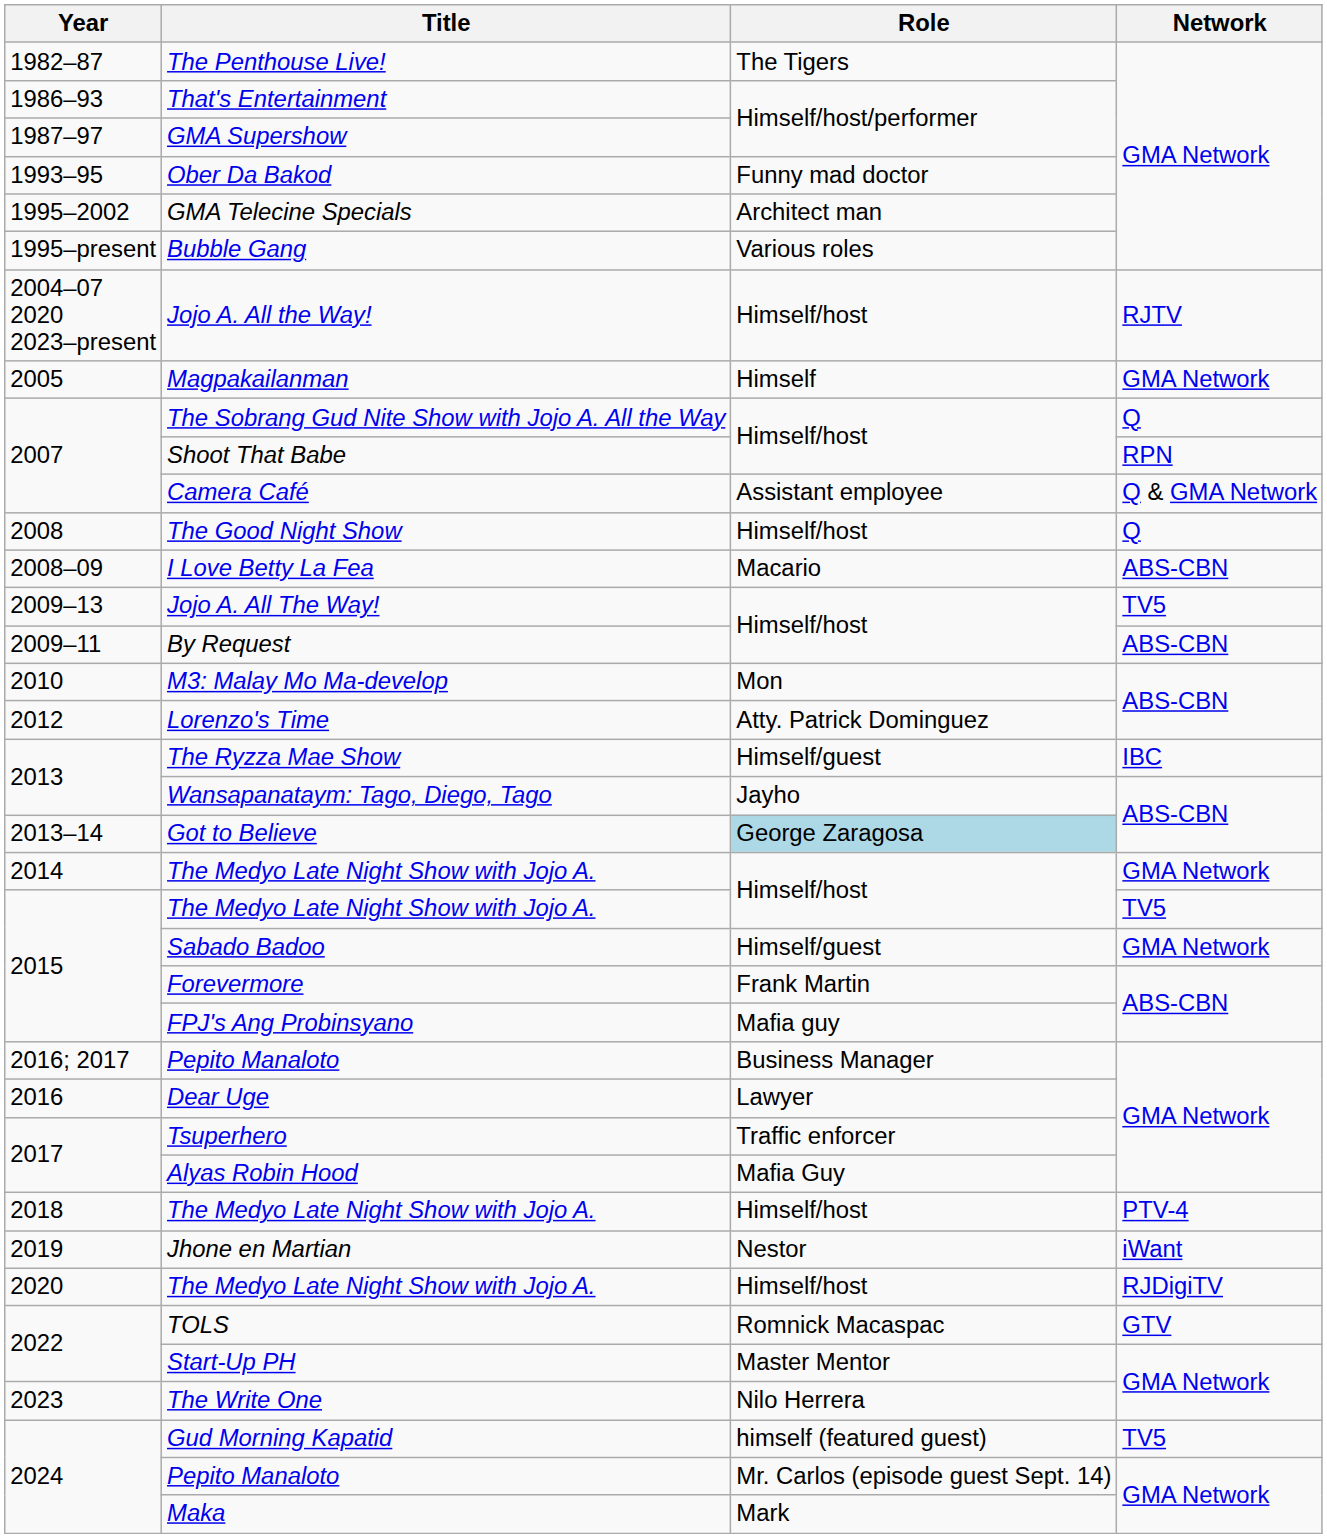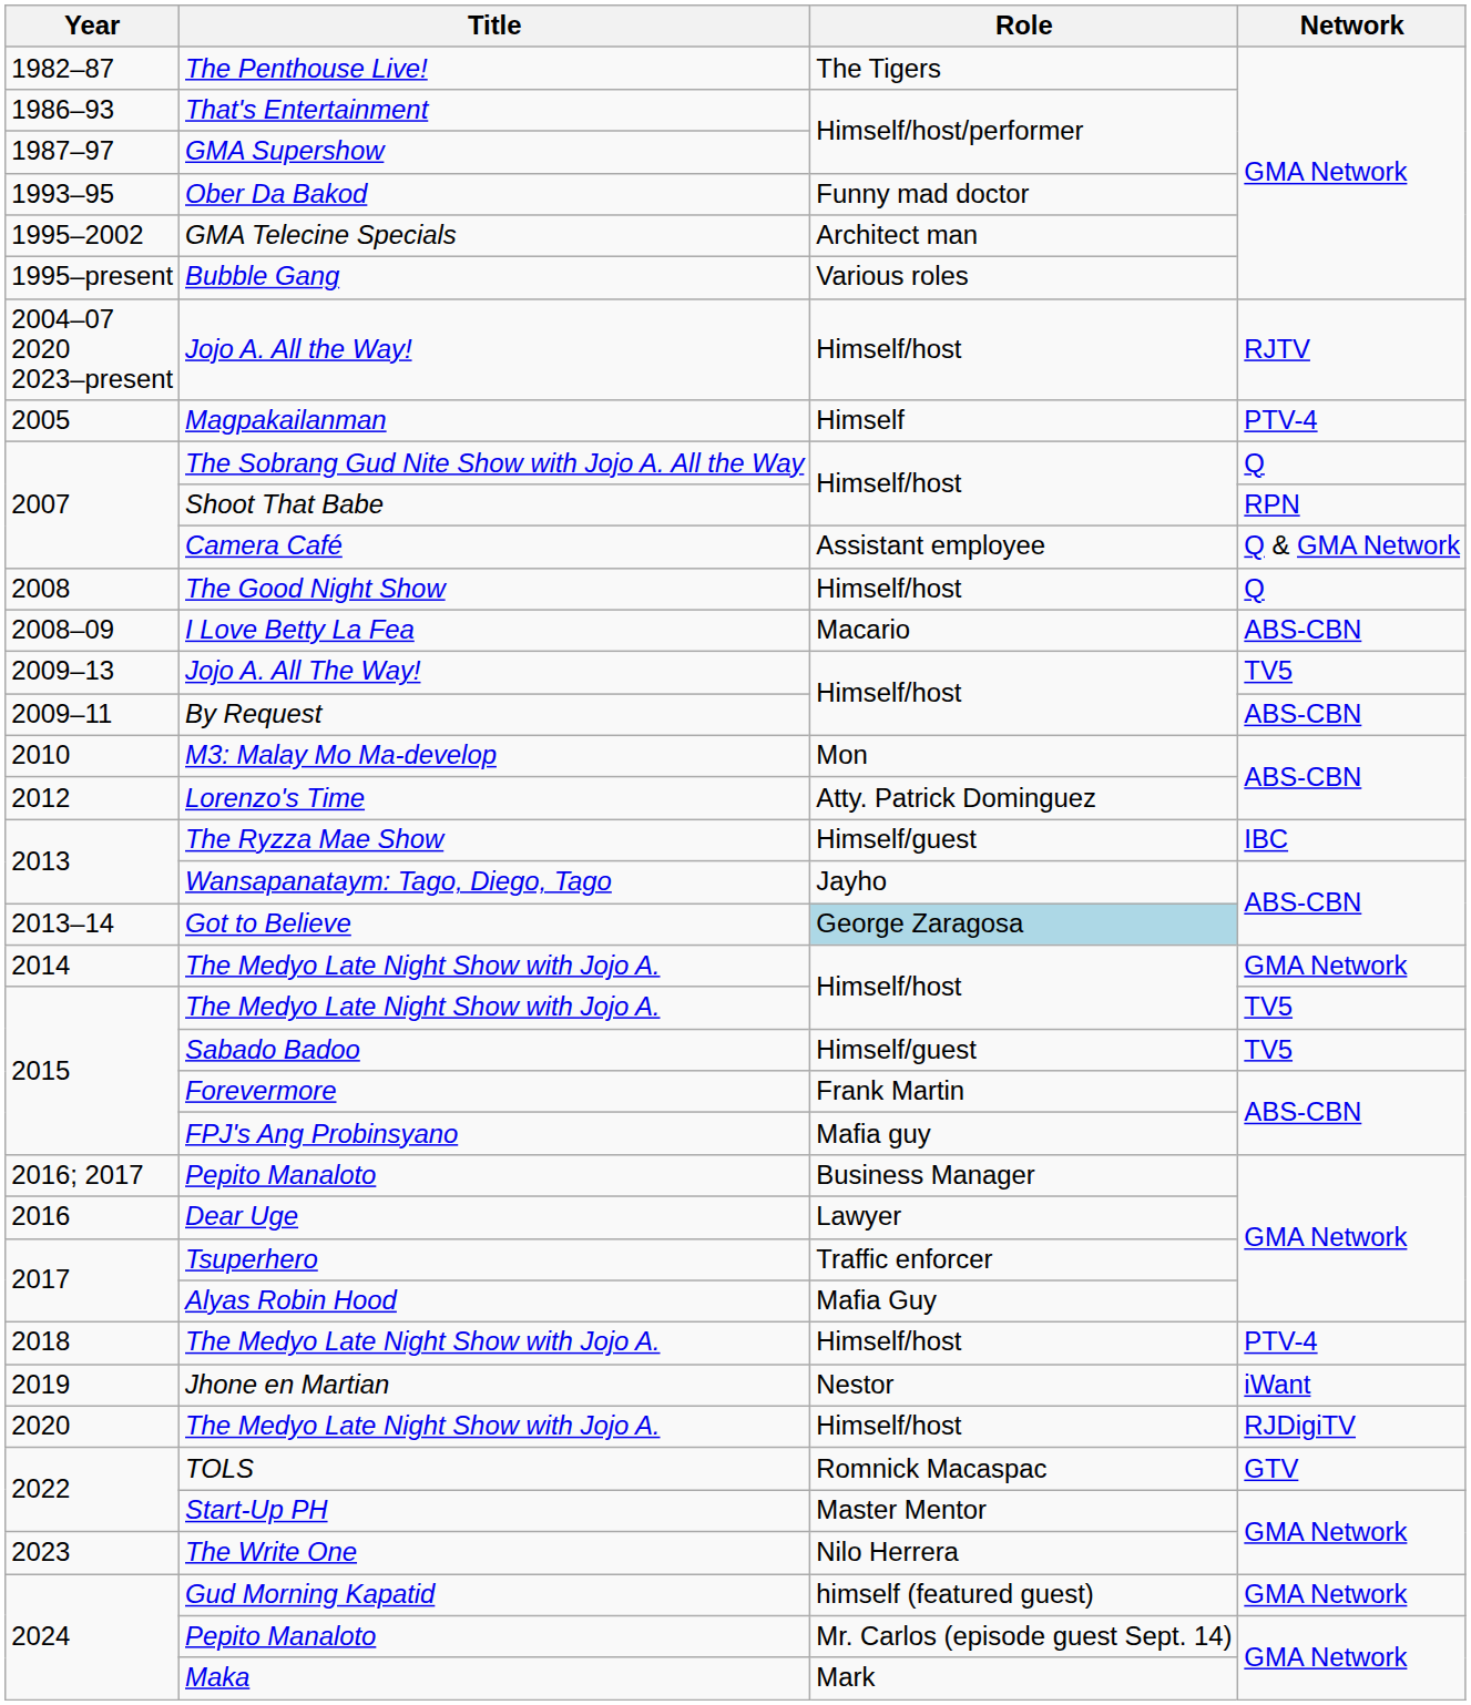 <table class="wikitable sortable">
 <tr>
 <th>Year</th>
 <th>Title</th>
 <th>Role</th>
 <th>Network</th>
 </tr>
 <tr>
 <td>1982–87</td>
 <td><em><a href='#'>The Penthouse Live!</a></em></td>
 <td>The Tigers</td>
 <td rowspan="6"><a href='#'>GMA Network</a></td>
 </tr>
 <tr>
 <td>1986–93</td>
 <td><em><a href='#'>That's Entertainment</a></em></td>
 <td rowspan="2">Himself/host/performer</td>
 </tr>
 <tr>
 <td>1987–97</td>
 <td><em><a href='#'>GMA Supershow</a></em></td>
 </tr>
 <tr>
 <td>1993–95</td>
 <td><em><a href='#'>Ober Da Bakod</a></em></td>
 <td>Funny mad doctor</td>
 </tr>
 <tr>
 <td>1995–2002</td>
 <td><em>GMA Telecine Specials</em></td>
 <td>Architect man</td>
 </tr>
 <tr>
 <td>1995–present</td>
 <td><em><a href='#'>Bubble Gang</a></em></td>
 <td>Various roles</td>
 </tr>
 <tr>
 <td>2004–07<br>2020<br>2023–present</td>
 <td><em><a href='#'>Jojo A. All the Way!</a></em></td>
 <td>Himself/host</td>
 <td><a href='#'>RJTV</a></td>
 </tr>
 <tr>
 <td>2005</td>
 <td><em><a href='#'>Magpakailanman</a></em></td>
 <td>Himself</td>
-<td><a href='#'>GMA Network</a></td>
+<td><a href='#'>PTV-4</a></td>
 </tr>
 <tr>
 <td rowspan="3">2007</td>
 <td><em><a href='#'>The Sobrang Gud Nite Show with Jojo A. All the Way</a></em></td>
 <td rowspan="2">Himself/host</td>
 <td><a href='#'>Q</a></td>
 </tr>
 <tr>
 <td><em>Shoot That Babe</em></td>
 <td><a href='#'>RPN</a></td>
 </tr>
 <tr>
 <td><em><a href='#'>Camera Café</a></em></td>
 <td>Assistant employee</td>
 <td><a href='#'>Q</a> & <a href='#'>GMA Network</a></td>
 </tr>
 <tr>
 <td>2008</td>
 <td><em><a href='#'>The Good Night Show</a></em></td>
 <td>Himself/host</td>
 <td><a href='#'>Q</a></td>
 </tr>
 <tr>
 <td>2008–09</td>
 <td><em><a href='#'>I Love Betty La Fea</a></em></td>
 <td>Macario</td>
 <td><a href='#'>ABS-CBN</a></td>
 </tr>
 <tr>
 <td>2009–13</td>
 <td><em><a href='#'>Jojo A. All The Way!</a></em></td>
 <td rowspan="2">Himself/host</td>
 <td><a href='#'>TV5</a></td>
 </tr>
 <tr>
 <td>2009–11</td>
 <td><em>By Request</em></td>
 <td><a href='#'>ABS-CBN</a></td>
 </tr>
 <tr>
 <td>2010</td>
 <td><em><a href='#'>M3: Malay Mo Ma-develop</a></em></td>
 <td>Mon</td>
 <td rowspan="2"><a href='#'>ABS-CBN</a></td>
 </tr>
 <tr>
 <td>2012</td>
 <td><em><a href='#'>Lorenzo's Time</a></em></td>
 <td>Atty. Patrick Dominguez</td>
 </tr>
 <tr>
 <td rowspan="2">2013</td>
 <td><em><a href='#'>The Ryzza Mae Show</a></em></td>
 <td>Himself/guest</td>
 <td><a href='#'>IBC</a></td>
 </tr>
 <tr>
 <td><em><a href='#'>Wansapanataym: Tago, Diego, Tago</a></em></td>
 <td>Jayho</td>
 <td rowspan="2"><a href='#'>ABS-CBN</a></td>
 </tr>
 <tr>
 <td>2013–14</td>
 <td><em><a href='#'>Got to Believe</a></em></td>
 <td style="background: lightblue;">George Zaragosa</td>
 </tr>
 <tr>
 <td>2014</td>
 <td><em><a href='#'>The Medyo Late Night Show with Jojo A.</a></em></td>
 <td rowspan="2">Himself/host</td>
 <td><a href='#'>GMA Network</a></td>
 </tr>
 <tr>
 <td rowspan="4">2015</td>
 <td><em><a href='#'>The Medyo Late Night Show with Jojo A.</a></em></td>
 <td><a href='#'>TV5</a></td>
 </tr>
 <tr>
 <td><em><a href='#'>Sabado Badoo</a></em></td>
 <td>Himself/guest</td>
-<td><a href='#'>GMA Network</a></td>
+<td><a href='#'>TV5</a></td>
 </tr>
 <tr>
 <td><em><a href='#'>Forevermore</a></em></td>
 <td>Frank Martin</td>
 <td rowspan="2"><a href='#'>ABS-CBN</a></td>
 </tr>
 <tr>
 <td><em><a href='#'>FPJ's Ang Probinsyano</a></em></td>
 <td>Mafia guy</td>
 </tr>
 <tr>
 <td>2016; 2017</td>
 <td><em><a href='#'>Pepito Manaloto</a></em></td>
 <td>Business Manager</td>
 <td rowspan="4"><a href='#'>GMA Network</a></td>
 </tr>
 <tr>
 <td>2016</td>
 <td><em><a href='#'>Dear Uge</a></em></td>
 <td>Lawyer</td>
 </tr>
 <tr>
 <td rowspan="2">2017</td>
 <td><em><a href='#'>Tsuperhero</a></em></td>
 <td>Traffic enforcer</td>
 </tr>
 <tr>
 <td><em><a href='#'>Alyas Robin Hood</a></em></td>
 <td>Mafia Guy</td>
 </tr>
 <tr>
 <td>2018</td>
 <td><em><a href='#'>The Medyo Late Night Show with Jojo A.</a></em></td>
 <td>Himself/host</td>
 <td><a href='#'>PTV-4</a></td>
 </tr>
 <tr>
 <td>2019</td>
 <td><em>Jhone en Martian</em></td>
 <td>Nestor</td>
 <td><a href='#'>iWant</a></td>
 </tr>
 <tr>
 <td>2020</td>
 <td><em><a href='#'>The Medyo Late Night Show with Jojo A.</a></em></td>
 <td>Himself/host</td>
 <td><a href='#'>RJDigiTV</a></td>
 </tr>
 <tr>
 <td rowspan="2">2022</td>
 <td><em>TOLS</em></td>
 <td>Romnick Macaspac</td>
 <td><a href='#'>GTV</a></td>
 </tr>
 <tr>
 <td><em><a href='#'>Start-Up PH</a></em></td>
 <td>Master Mentor</td>
 <td rowspan="2"><a href='#'>GMA Network</a></td>
 </tr>
 <tr>
 <td>2023</td>
 <td><em><a href='#'>The Write One</a></em></td>
 <td>Nilo Herrera</td>
 </tr>
 <tr>
 <td rowspan="3">2024</td>
 <td><em><a href='#'>Gud Morning Kapatid</a></em></td>
 <td>himself (featured guest)</td>
-<td><a href='#'>TV5</a></td>
+<td><a href='#'>GMA Network</a></td>
 </tr>
 <tr>
 <td><em><a href='#'>Pepito Manaloto</a></em></td>
 <td>Mr. Carlos (episode guest Sept. 14)</td>
 <td rowspan="2"><a href='#'>GMA Network</a></td>
 </tr>
 <tr>
 <td><a href='#'><em>Maka</em></a></td>
 <td>Mark</td>
 </tr>
 </table>
